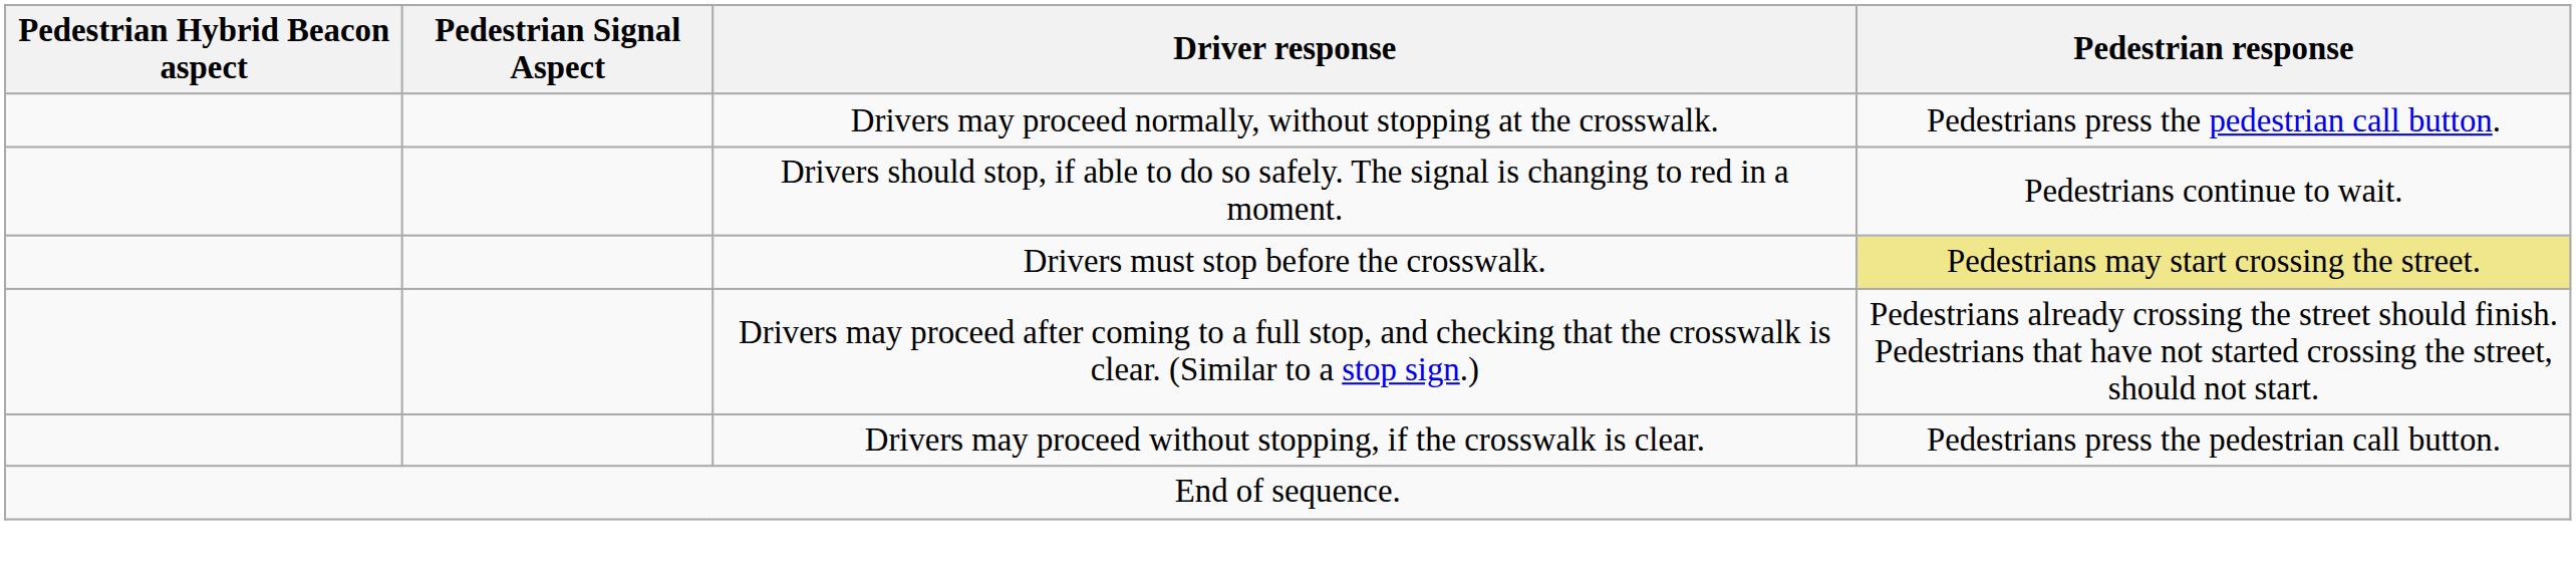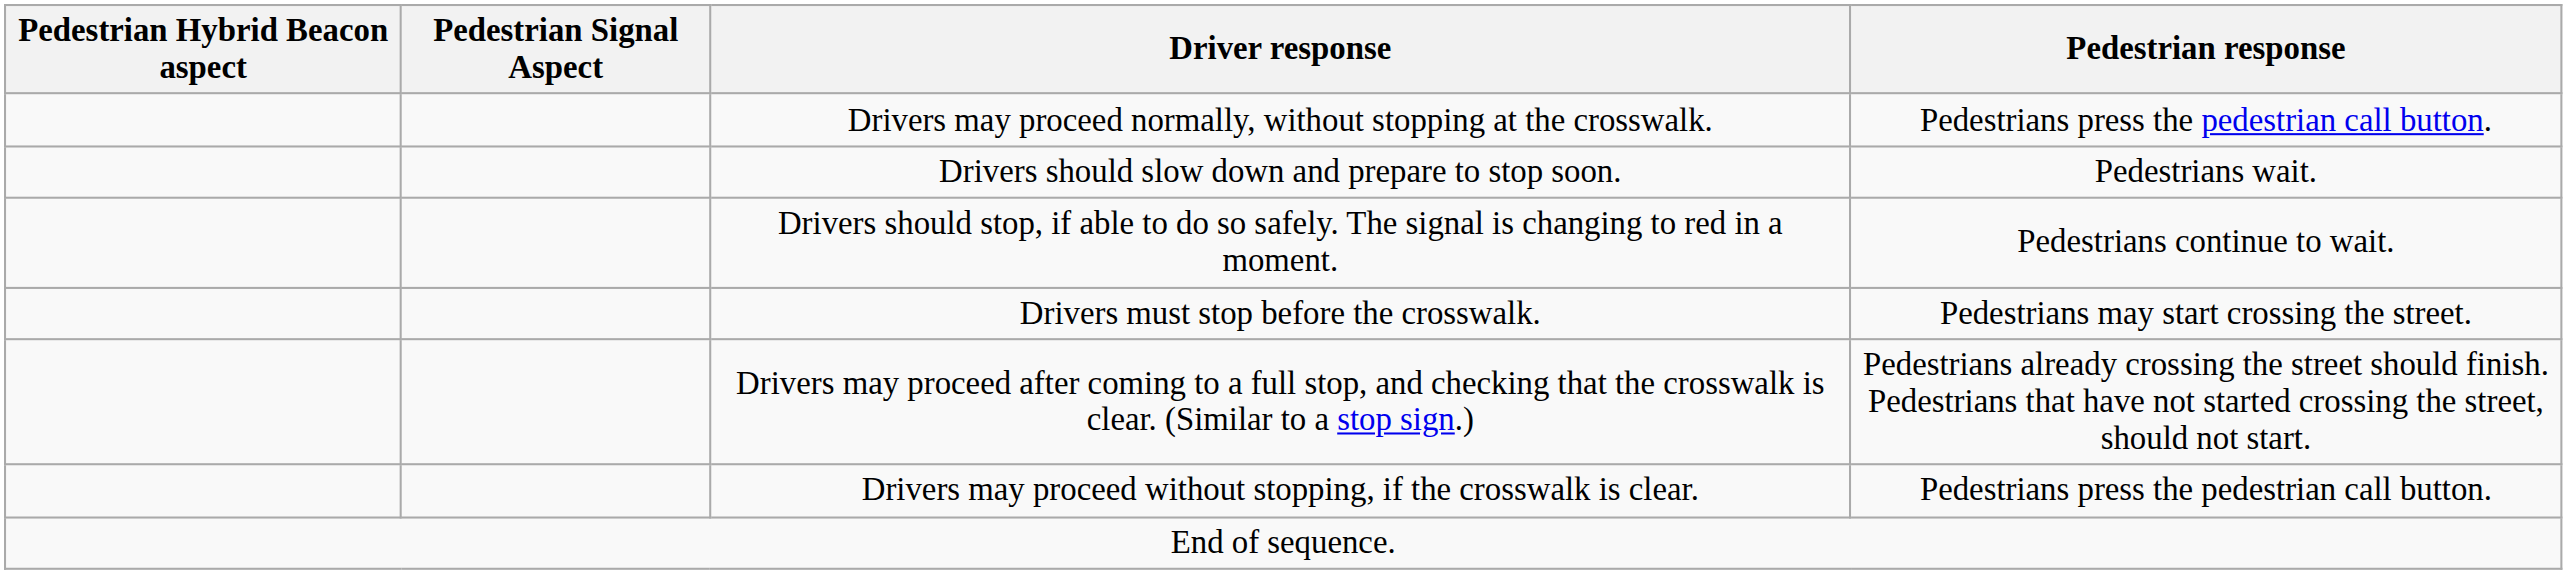 <table class="wikitable">
 <tr>
 <th>Pedestrian Hybrid Beacon aspect</th>
 <th>Pedestrian Signal Aspect</th>
 <th>Driver response</th>
 <th>Pedestrian response</th>
 </tr>
 <tr>
 <td></td>
 <td></td>
 <td style="text-align: center;">Drivers may proceed normally, without stopping at the crosswalk.</td>
 <td style="text-align: center;">Pedestrians press the <a href='#'>pedestrian call button</a>.</td>
 </tr>
 <tr>
 <td></td>
 <td></td>
+<td style="text-align: center;">Drivers should slow down and prepare to stop soon.</td>
+<td style="text-align: center;">Pedestrians wait.</td>
+</tr>
+<tr>
+<td></td>
+<td></td>
 <td style="text-align: center;">Drivers should stop, if able to do so safely. The signal is changing to red in a moment.</td>
 <td style="text-align: center;">Pedestrians continue to wait.</td>
 </tr>
 <tr>
 <td></td>
 <td></td>
 <td style="text-align: center;">Drivers must stop before the crosswalk.</td>
-<td style="background: khaki; text-align: center;">Pedestrians may start crossing the street.</td>
+<td style="text-align: center;">Pedestrians may start crossing the street.</td>
 </tr>
 <tr>
 <td></td>
 <td></td>
 <td style="text-align: center;">Drivers may proceed after coming to a full stop, and checking that the crosswalk is clear. (Similar to a <a href='#'>stop sign</a>.)</td>
 <td style="text-align: center;">Pedestrians already crossing the street should finish.<br>Pedestrians that have not started crossing the street, should not start.</td>
 </tr>
 <tr>
 <td></td>
 <td></td>
 <td style="text-align: center;">Drivers may proceed without stopping, if the crosswalk is clear.</td>
 <td style="text-align: center;">Pedestrians press the pedestrian call button.</td>
 </tr>
 <tr>
 <td colspan="4" style="text-align: center;">End of sequence.</td>
 </tr>
 </table>
